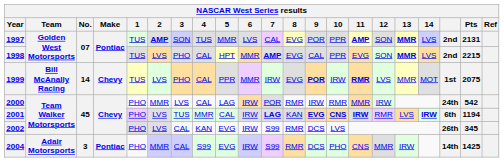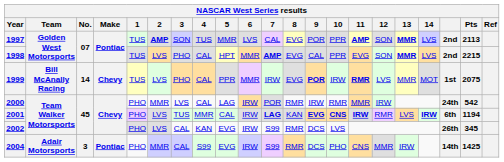 <table class="wikitable" style="text-align:center; font-size:75%">
 <tr>
 <th colspan=22><a href='#'>NASCAR West Series</a> results</th>
 </tr>
 <tr>
 <th>Year</th>
 <th>Team</th>
 <th>No.</th>
 <th>Make</th>
 <th>1</th>
 <th>2</th>
 <th>3</th>
 <th>4</th>
 <th>5</th>
 <th>6</th>
 <th>7</th>
 <th>8</th>
 <th>9</th>
 <th>10</th>
 <th>11</th>
 <th>12</th>
 <th>13</th>
 <th>14</th>
 <th></th>
 <th>Pts</th>
 <th>Ref</th>
 </tr>
 <tr>
 <th><a href='#'>1997</a></th>
 <th rowspan=2><a href='#'>Golden West Motorsports</a></th>
 <th rowspan=2>07</th>
 <th rowspan=2><a href='#'>Pontiac</a></th>
 <td style="background:#DFFFDF;"><a href='#'>TUS</a><br></td>
 <td style="background:#DFDFDF;"><strong><a href='#'>AMP</a></strong><br></td>
 <td style="background:#CFCFFF;"><a href='#'>SON</a><br></td>
 <td style="background:#DFDFDF;"><a href='#'>TUS</a><br></td>
 <td style="background:#DFDFDF;"><a href='#'>MMR</a><br></td>
 <td style="background:#DFDFDF;"><a href='#'>LVS</a><br></td>
 <td style="background:#EFCFFF;"><a href='#'>CAL</a><br></td>
 <td style="background:#FFFFBF;"><a href='#'>EVG</a><br></td>
 <td style="background:#DFDFDF;"><a href='#'>POR</a><br></td>
 <td style="background:#DFDFDF;"><a href='#'>PPR</a><br></td>
 <td style="background:#FFFFBF;"><strong><a href='#'>AMP</a></strong><br></td>
 <td style="background:#DFDFDF;"><a href='#'>SON</a><br></td>
 <td style="background:#FFFFBF;"><strong><a href='#'>MMR</a></strong><br></td>
 <td style="background:#CFCFFF;"><a href='#'>LVS</a><br></td>
 <th>2nd</th>
-<th>2131</th>
+<th>2113</th>
 <th></th>
 </tr>
 <tr>
 <th><a href='#'>1998</a></th>
 <td style="background:#DFDFDF;"><a href='#'>TUS</a><br></td>
 <td style="background:#FFDF9F;"><a href='#'>LVS</a><br></td>
 <td style="background:#DFDFDF;"><a href='#'>PHO</a><br></td>
 <td style="background:#DFDFDF;"><a href='#'>CAL</a><br></td>
 <td style="background:#FFFFBF;"><a href='#'>HPT</a><br></td>
 <td style="background:#FFDF9F;"><a href='#'>MMR</a><br></td>
 <td style="background:#DFDFDF;"><strong><a href='#'>AMP</a></strong><br></td>
 <td style="background:#DFDFDF;"><a href='#'>EVG</a><br></td>
 <td style="background:#DFDFDF;"><a href='#'>CAL</a><br></td>
 <td style="background:#DFDFDF;"><a href='#'>PPR</a><br></td>
 <td style="background:#FFDF9F;"><a href='#'>EVG</a><br></td>
 <td style="background:#DFFFDF;"><a href='#'>SON</a><br></td>
 <td style="background:#FFFFBF;"><strong><a href='#'>MMR</a></strong><br></td>
 <td style="background:#FFDF9F;"><a href='#'>LVS</a><br></td>
 <th>2nd</th>
 <th>2215</th>
 <th></th>
 </tr>
 <tr>
 <th><a href='#'>1999</a></th>
 <th><a href='#'>Bill McAnally Racing</a></th>
 <th>14</th>
 <th><a href='#'>Chevy</a></th>
 <td style="background:#FFFFBF;"><a href='#'>TUS</a><br></td>
 <td style="background:#DFFFDF;"><a href='#'>LVS</a><br></td>
 <td style="background:#FFDF9F;"><a href='#'>PHO</a><br></td>
 <td style="background:#FFDF9F;"><a href='#'>CAL</a><br></td>
 <td style="background:#DFDFDF;"><a href='#'>PPR</a><br></td>
 <td style="background:#EFCFFF;"><a href='#'>MMR</a><br></td>
 <td style="background:#DFFFDF;"><a href='#'>IRW</a><br></td>
 <td style="background:#DFDFDF;"><a href='#'>EVG</a><br></td>
 <td style="background:#FFDF9F;"><strong><a href='#'>POR</a></strong><br></td>
 <td style="background:#DFFFDF;"><a href='#'>IRW</a><br></td>
 <td style="background:#FFDF9F;"><strong><a href='#'>RMR</a></strong><br></td>
 <td style="background:#DFFFDF;"><a href='#'>LVS</a><br></td>
 <td style="background:#FFFFBF;"><a href='#'>MMR</a><br></td>
 <td style="background:#DFDFDF;"><a href='#'>MOT</a><br></td>
 <th>1st</th>
 <th>2075</th>
 <th></th>
 </tr>
 <tr>
 <th><a href='#'>2000</a></th>
 <th rowspan=3><a href='#'>Team Walker Motorsports</a></th>
 <th rowspan=3>45</th>
 <th rowspan=3><a href='#'>Chevy</a></th>
 <td><a href='#'>PHO</a></td>
 <td><a href='#'>MMR</a></td>
 <td><a href='#'>LVS</a></td>
 <td><a href='#'>CAL</a></td>
 <td><a href='#'>LAG</a></td>
 <td style="background:#FFDF9F;"><a href='#'>IRW</a><br></td>
 <td style="background:#DFDFDF;"><a href='#'>POR</a><br></td>
 <td><a href='#'>RMR</a></td>
 <td><a href='#'>IRW</a></td>
 <td><a href='#'>RMR</a></td>
 <td style="background:#FFDF9F;"><a href='#'>MMR</a><br></td>
 <td style="background:#DFFFDF;"><a href='#'>IRW</a><br></td>
 <td colspan=2></td>
 <th>24th</th>
 <th>542</th>
 <th></th>
 </tr>
 <tr>
 <th><a href='#'>2001</a></th>
 <td style="background:#EFCFFF;"><a href='#'>PHO</a><br></td>
 <td style="background:#DFDFDF;"><a href='#'>LVS</a><br></td>
 <td style="background:#DFFFDF;"><a href='#'>TUS</a><br></td>
 <td style="background:#DFFFDF;"><a href='#'>MMR</a><br></td>
 <td style="background:#DFFFDF;"><a href='#'>CAL</a><br></td>
 <td style="background:#DFDFDF;"><a href='#'>IRW</a><br></td>
 <td style="background:#DFDFDF;"><strong><a href='#'>LAG</a></strong><br></td>
 <td style="background:#DFDFDF;"><a href='#'>KAN</a><br></td>
 <td style="background:#FFDF9F;"><strong><a href='#'>EVG</a></strong><br></td>
 <td style="background:#FFDF9F;"><strong><a href='#'>CNS</a></strong><br></td>
 <td style="background:#DFDFDF;"><strong><a href='#'>IRW</a></strong><br></td>
 <td style="background:#EFCFFF;"><a href='#'>RMR</a><br></td>
 <td style="background:#FFDF9F;"><a href='#'>LVS</a><br></td>
 <td style="background:#DFFFDF;"><strong><a href='#'>IRW</a></strong><br></td>
 <th>6th</th>
 <th>1194</th>
 <th></th>
 </tr>
 <tr>
 <th><a href='#'>2002</a></th>
 <td style="background:#DFDFDF;"><a href='#'>PHO</a><br></td>
 <td style="background:#DFDFDF;"><a href='#'>LVS</a><br></td>
 <td><a href='#'>CAL</a></td>
 <td><a href='#'>KAN</a></td>
 <td><a href='#'>EVG</a></td>
 <td><a href='#'>IRW</a></td>
 <td><a href='#'>S99</a></td>
 <td><a href='#'>RMR</a></td>
 <td><a href='#'>DCS</a></td>
 <td><a href='#'>LVS</a></td>
 <td colspan=4></td>
 <th>26th</th>
 <th>345</th>
 <th></th>
 </tr>
 <tr>
 <th><a href='#'>2004</a></th>
 <th><a href='#'>Adair Motorsports</a></th>
 <th>3</th>
 <th><a href='#'>Pontiac</a></th>
 <td><a href='#'>PHO</a></td>
 <td style="background:#CFCFFF;"><a href='#'>MMR</a><br></td>
 <td style="background:#CFCFFF;"><a href='#'>CAL</a><br></td>
 <td style="background:#DFFFDF;"><a href='#'>S99</a><br></td>
 <td style="background:#DFFFDF;"><a href='#'>EVG</a><br></td>
 <td style="background:#CFCFFF;"><a href='#'>IRW</a><br></td>
 <td style="background:#EFCFFF;"><a href='#'>S99</a><br></td>
 <td style="background:#FFDF9F;"><a href='#'>RMR</a><br></td>
 <td style="background:#DFFFDF;"><a href='#'>DCS</a><br></td>
 <td style="background:#DFFFDF;"><a href='#'>PHO</a><br></td>
 <td style="background:#FFDF9F;"><a href='#'>CNS</a><br></td>
 <td style="background:#DFDFDF;"><a href='#'>MMR</a><br></td>
 <td style="background:#DFFFDF;"><a href='#'>IRW</a><br></td>
 <td></td>
 <th>14th</th>
 <th>1425</th>
 <th></th>
 </tr>
 </table>
